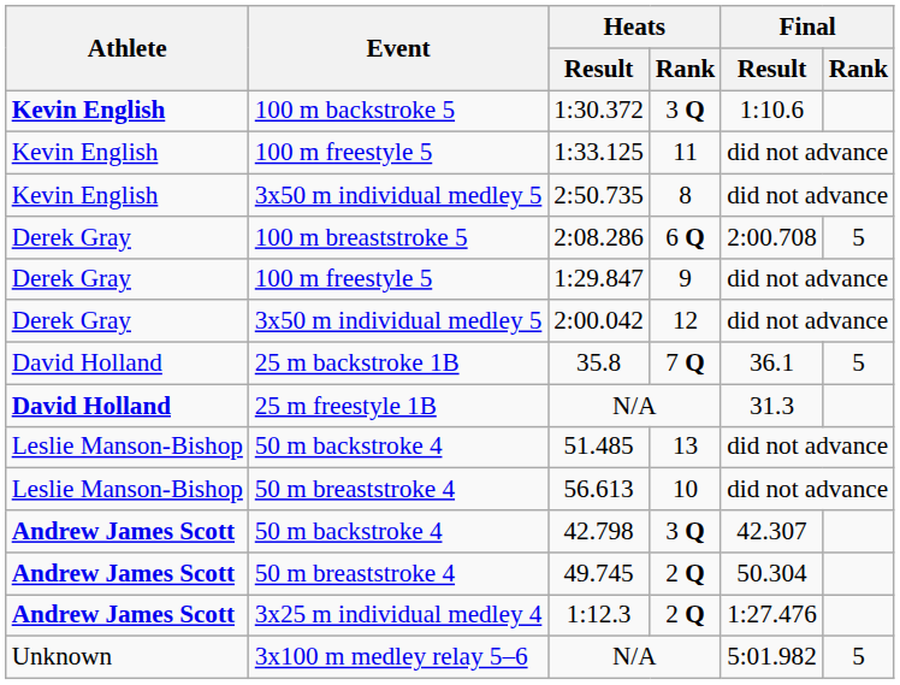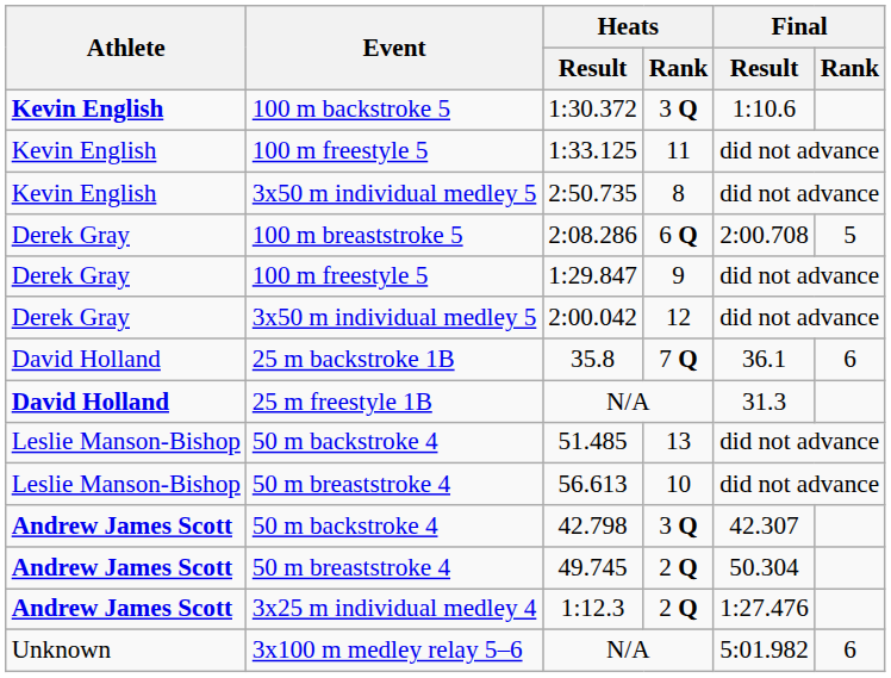 <table class=wikitable style="font-size:90%">
 <tr>
 <th rowspan="2">Athlete</th>
 <th rowspan="2">Event</th>
 <th colspan="2">Heats</th>
 <th colspan="2">Final</th>
 </tr>
 <tr>
 <th>Result</th>
 <th>Rank</th>
 <th>Result</th>
 <th>Rank</th>
 </tr>
 <tr>
 <td><strong><a href='#'>Kevin English</a></strong></td>
 <td><a href='#'>100 m backstroke 5</a></td>
 <td align="center">1:30.372</td>
 <td align="center">3 <strong>Q</strong></td>
 <td align="center">1:10.6</td>
 <td align="center"></td>
 </tr>
 <tr>
 <td><a href='#'>Kevin English</a></td>
 <td><a href='#'>100 m freestyle 5</a></td>
 <td align="center">1:33.125</td>
 <td align="center">11</td>
 <td align="center" colspan="2">did not advance</td>
 </tr>
 <tr>
 <td><a href='#'>Kevin English</a></td>
 <td><a href='#'>3x50 m individual medley 5</a></td>
 <td align="center">2:50.735</td>
 <td align="center">8</td>
 <td align="center" colspan="2">did not advance</td>
 </tr>
 <tr>
 <td><a href='#'>Derek Gray</a></td>
 <td><a href='#'>100 m breaststroke 5</a></td>
 <td align="center">2:08.286</td>
 <td align="center">6 <strong>Q</strong></td>
 <td align="center">2:00.708</td>
 <td align="center">5</td>
 </tr>
 <tr>
 <td><a href='#'>Derek Gray</a></td>
 <td><a href='#'>100 m freestyle 5</a></td>
 <td align="center">1:29.847</td>
 <td align="center">9</td>
 <td align="center" colspan="2">did not advance</td>
 </tr>
 <tr>
 <td><a href='#'>Derek Gray</a></td>
 <td><a href='#'>3x50 m individual medley 5</a></td>
 <td align="center">2:00.042</td>
 <td align="center">12</td>
 <td align="center" colspan="2">did not advance</td>
 </tr>
 <tr>
 <td><a href='#'>David Holland</a></td>
 <td><a href='#'>25 m backstroke 1B</a></td>
 <td align="center">35.8</td>
 <td align="center">7 <strong>Q</strong></td>
 <td align="center">36.1</td>
-<td align="center">5</td>
+<td align="center">6</td>
 </tr>
 <tr>
 <td><strong><a href='#'>David Holland</a></strong></td>
 <td><a href='#'>25 m freestyle 1B</a></td>
 <td align="center" colspan="2">N/A</td>
 <td align="center">31.3</td>
 <td align="center"></td>
 </tr>
 <tr>
 <td><a href='#'>Leslie Manson-Bishop</a></td>
 <td><a href='#'>50 m backstroke 4</a></td>
 <td align="center">51.485</td>
 <td align="center">13</td>
 <td align="center" colspan="2">did not advance</td>
 </tr>
 <tr>
 <td><a href='#'>Leslie Manson-Bishop</a></td>
 <td><a href='#'>50 m breaststroke 4</a></td>
 <td align="center">56.613</td>
 <td align="center">10</td>
 <td align="center" colspan="2">did not advance</td>
 </tr>
 <tr>
 <td><strong><a href='#'>Andrew James Scott</a></strong></td>
 <td><a href='#'>50 m backstroke 4</a></td>
 <td align="center">42.798</td>
 <td align="center">3 <strong>Q</strong></td>
 <td align="center">42.307</td>
 <td align="center"></td>
 </tr>
 <tr>
 <td><strong><a href='#'>Andrew James Scott</a></strong></td>
 <td><a href='#'>50 m breaststroke 4</a></td>
 <td align="center">49.745</td>
 <td align="center">2 <strong>Q</strong></td>
 <td align="center">50.304</td>
 <td align="center"></td>
 </tr>
 <tr>
 <td><strong><a href='#'>Andrew James Scott</a></strong></td>
 <td><a href='#'>3x25 m individual medley 4</a></td>
 <td align="center">1:12.3</td>
 <td align="center">2 <strong>Q</strong></td>
 <td align="center">1:27.476</td>
 <td align="center"></td>
 </tr>
 <tr>
 <td>Unknown</td>
 <td><a href='#'>3x100 m medley relay 5–6</a></td>
 <td align="center" colspan="2">N/A</td>
 <td align="center">5:01.982</td>
-<td align="center">5</td>
+<td align="center">6</td>
 </tr>
 </table>
